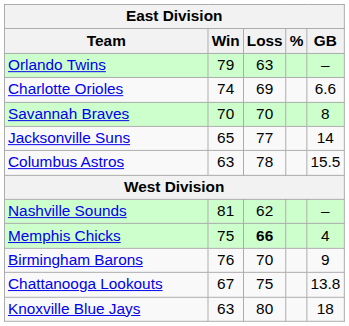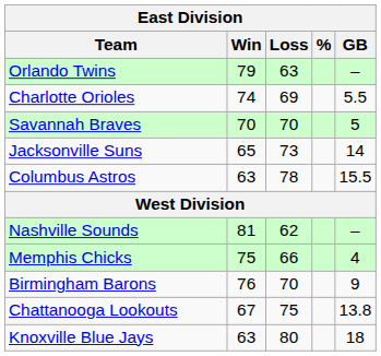 <table class="wikitable">
 <tr>
 <th colspan="5">East Division</th>
 </tr>
 <tr>
 <th width="60%">Team</th>
 <th>Win</th>
 <th>Loss</th>
 <th>%</th>
 <th>GB</th>
 </tr>
 <tr align=center bgcolor=ccffcc>
 <td align=left><a href='#'>Orlando Twins</a></td>
 <td>79</td>
 <td>63</td>
 <td></td>
 <td>–</td>
 </tr>
 <tr align=center>
 <td align=left><a href='#'>Charlotte Orioles</a></td>
 <td>74</td>
 <td>69</td>
 <td></td>
-<td>6.6</td>
+<td>5.5</td>
 </tr>
 <tr align=center bgcolor=ccffcc>
 <td align=left><a href='#'>Savannah Braves</a></td>
 <td>70</td>
 <td>70</td>
 <td></td>
-<td>8</td>
+<td>5</td>
 </tr>
 <tr align=center>
 <td align=left><a href='#'>Jacksonville Suns</a></td>
 <td>65</td>
-<td>77</td>
+<td>73</td>
 <td></td>
 <td>14</td>
 </tr>
 <tr align=center>
 <td align=left><a href='#'>Columbus Astros</a></td>
 <td>63</td>
 <td>78</td>
 <td></td>
 <td>15.5</td>
 </tr>
 <tr>
 <th colspan="5">West Division</th>
 </tr>
 <tr align=center bgcolor=ccffcc>
 <td align=left><a href='#'>Nashville Sounds</a></td>
 <td>81</td>
 <td>62</td>
 <td></td>
 <td>–</td>
 </tr>
 <tr align=center bgcolor=ccffcc>
 <td align=left><a href='#'>Memphis Chicks</a></td>
 <td>75</td>
-<td><strong>66</strong></td>
+<td>66</td>
 <td></td>
 <td>4</td>
 </tr>
 <tr align=center>
 <td align=left><a href='#'>Birmingham Barons</a></td>
 <td>76</td>
 <td>70</td>
 <td></td>
 <td>9</td>
 </tr>
 <tr align=center>
 <td align=left><a href='#'>Chattanooga Lookouts</a></td>
 <td>67</td>
 <td>75</td>
 <td></td>
 <td>13.8</td>
 </tr>
 <tr align=center>
 <td align=left><a href='#'>Knoxville Blue Jays</a></td>
 <td>63</td>
 <td>80</td>
 <td></td>
 <td>18</td>
 </tr>
 </table>
